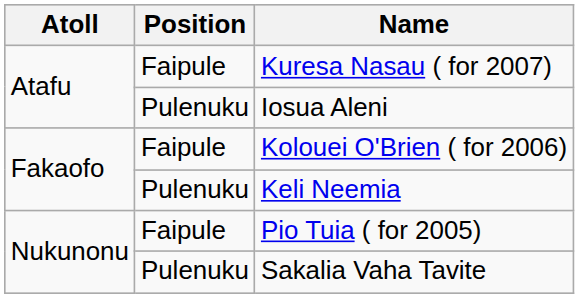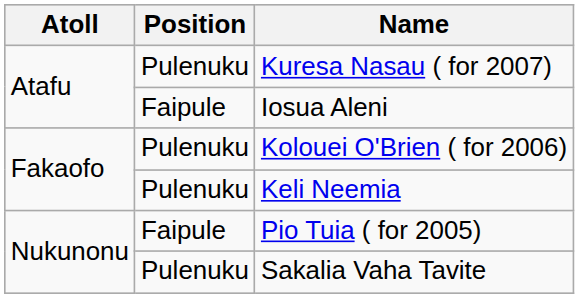 <table class="wikitable">
 <tr>
 <th>Atoll</th>
 <th>Position</th>
 <th>Name</th>
 </tr>
 <tr>
 <td rowspan=2>Atafu</td>
-<td>Faipule</td>
+<td>Pulenuku</td>
 <td><a href='#'>Kuresa Nasau</a> ( for 2007)</td>
 </tr>
 <tr>
-<td>Pulenuku</td>
+<td>Faipule</td>
 <td>Iosua Aleni</td>
 </tr>
 <tr>
 <td rowspan=2>Fakaofo</td>
-<td>Faipule</td>
+<td>Pulenuku</td>
 <td><a href='#'>Kolouei O'Brien</a> ( for 2006)</td>
 </tr>
 <tr>
 <td>Pulenuku</td>
 <td><a href='#'>Keli Neemia</a></td>
 </tr>
 <tr>
 <td rowspan=2>Nukunonu</td>
 <td>Faipule</td>
 <td><a href='#'>Pio Tuia</a> ( for 2005)</td>
 </tr>
 <tr>
 <td>Pulenuku</td>
 <td>Sakalia Vaha Tavite</td>
 </tr>
 </table>
